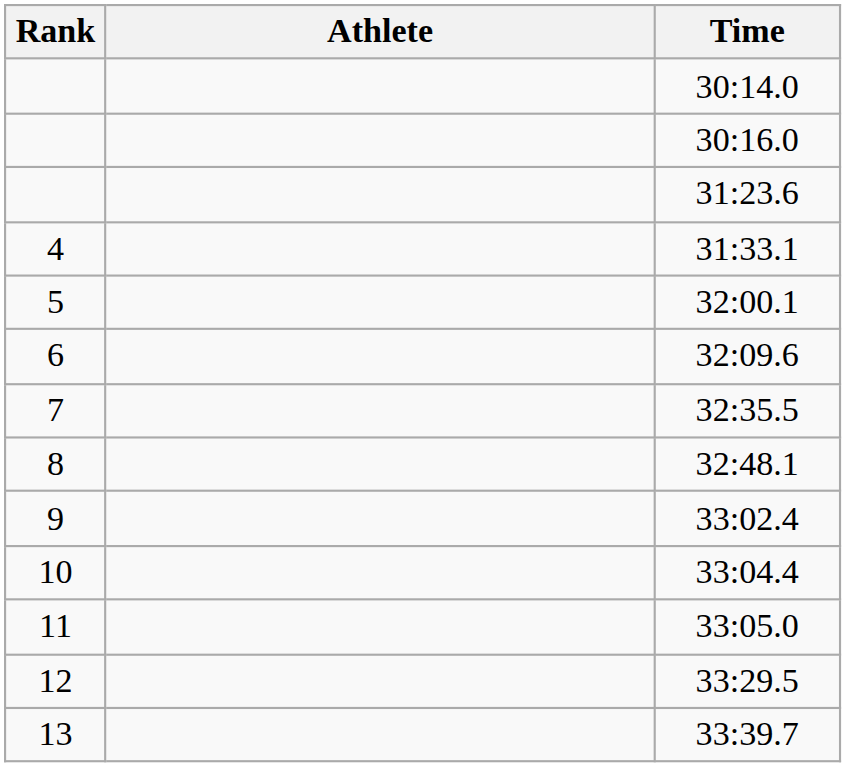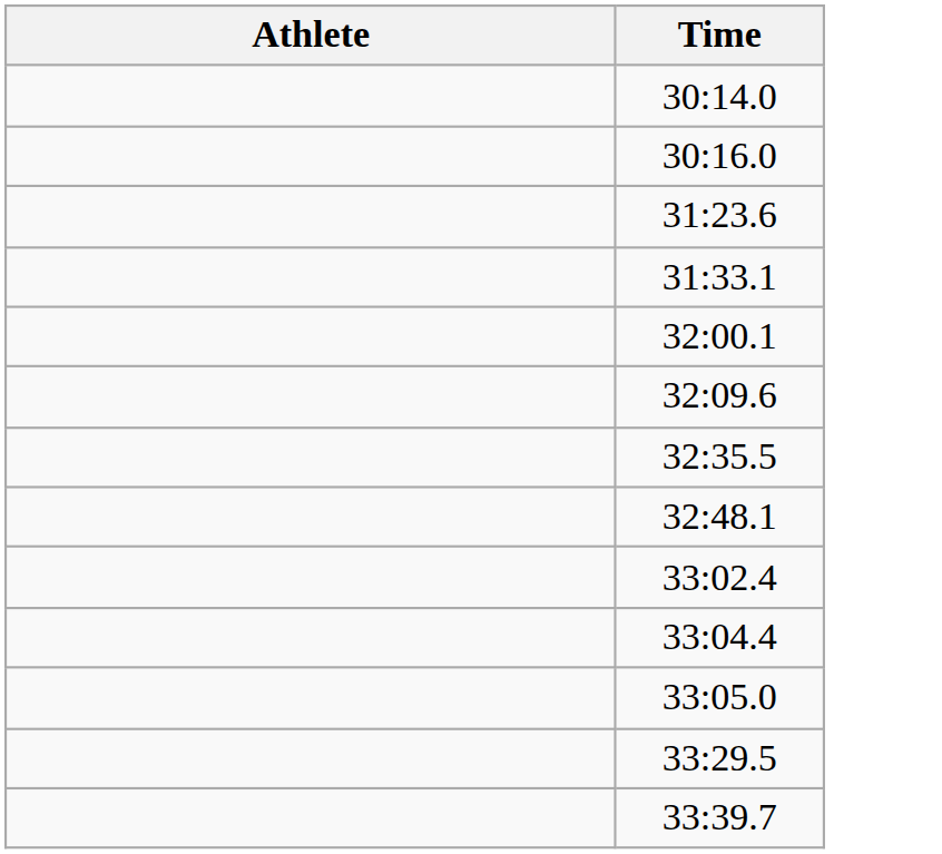 <table class=wikitable style="text-align:center">
 <tr>
-<th width=40>Rank</th>
 <th width=250>Athlete</th>
 <th width=80>Time</th>
 </tr>
 <tr>
-<td></td>
 <td align=left></td>
 <td>30:14.0</td>
 </tr>
 <tr>
-<td></td>
 <td align=left></td>
 <td>30:16.0</td>
 </tr>
 <tr>
-<td></td>
 <td align=left></td>
 <td>31:23.6</td>
 </tr>
 <tr>
-<td>4</td>
 <td align=left></td>
 <td>31:33.1</td>
 </tr>
 <tr>
-<td>5</td>
 <td align=left></td>
 <td>32:00.1</td>
 </tr>
 <tr>
-<td>6</td>
 <td align=left></td>
 <td>32:09.6</td>
 </tr>
 <tr>
-<td>7</td>
 <td align=left></td>
 <td>32:35.5</td>
 </tr>
 <tr>
-<td>8</td>
 <td align=left></td>
 <td>32:48.1</td>
 </tr>
 <tr>
-<td>9</td>
 <td align=left></td>
 <td>33:02.4</td>
 </tr>
 <tr>
-<td>10</td>
 <td align=left></td>
 <td>33:04.4</td>
 </tr>
 <tr>
-<td>11</td>
 <td align=left></td>
 <td>33:05.0</td>
 </tr>
 <tr>
-<td>12</td>
 <td align=left></td>
 <td>33:29.5</td>
 </tr>
 <tr>
-<td>13</td>
 <td align=left></td>
 <td>33:39.7</td>
 </tr>
 </table>
